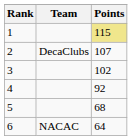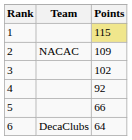 <table class="wikitable" style="font-size: 90%;">
 <tr>
 </tr>
 <tr>
 <th>Rank</th>
 <th>Team</th>
 <th>Points</th>
 </tr>
 <tr>
 <td>1</td>
 <td></td>
 <td style="background: khaki;">115</td>
 </tr>
 <tr>
 <td>2</td>
-<td>DecaClubs</td>
-<td>107</td>
+<td>NACAC</td>
+<td>109</td>
 </tr>
 <tr>
 <td>3</td>
 <td></td>
 <td>102</td>
 </tr>
 <tr>
 <td>4</td>
 <td></td>
 <td>92</td>
 </tr>
 <tr>
 <td>5</td>
 <td></td>
-<td>68</td>
+<td>66</td>
 </tr>
 <tr>
 <td>6</td>
-<td>NACAC</td>
+<td>DecaClubs</td>
 <td>64</td>
 </tr>
 </table>
